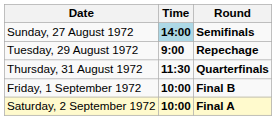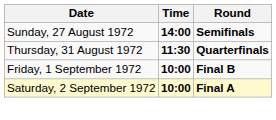 <table class="wikitable">
 <tr>
 <th>Date</th>
 <th>Time</th>
 <th>Round</th>
 </tr>
 <tr>
 <td>Sunday, 27 August 1972</td>
-<td style="background: lightblue;"><strong>14:00</strong></td>
+<td><strong>14:00</strong></td>
 <td><strong>Semifinals</strong></td>
-</tr>
-<tr>
-<td>Tuesday, 29 August 1972</td>
-<td><strong>9:00</strong></td>
-<td><strong>Repechage</strong></td>
 </tr>
 <tr>
 <td>Thursday, 31 August 1972</td>
 <td><strong>11:30</strong></td>
 <td><strong>Quarterfinals</strong></td>
 </tr>
 <tr>
 <td>Friday, 1 September 1972</td>
 <td><strong>10:00</strong></td>
 <td><strong>Final B</strong></td>
 </tr>
 <tr style=background:lemonchiffon>
 <td>Saturday, 2 September 1972</td>
 <td><strong>10:00</strong></td>
 <td><strong>Final A</strong></td>
 </tr>
 </table>
